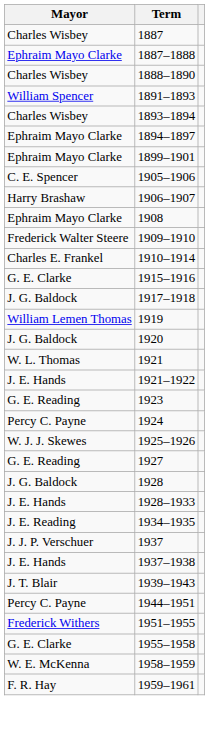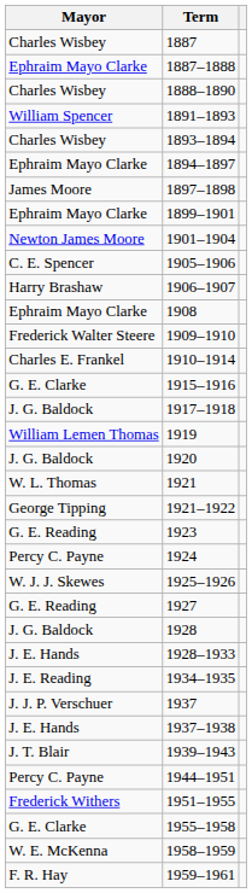 <table class="wikitable">
 <tr>
 <th>Mayor</th>
 <th>Term</th>
 <th></th>
 </tr>
 <tr>
 <td>Charles Wisbey</td>
 <td>1887</td>
 <td></td>
 </tr>
 <tr>
 <td><a href='#'>Ephraim Mayo Clarke</a></td>
 <td>1887–1888</td>
 <td></td>
 </tr>
 <tr>
 <td>Charles Wisbey</td>
 <td>1888–1890</td>
 <td></td>
 </tr>
 <tr>
 <td><a href='#'>William Spencer</a></td>
 <td>1891–1893</td>
 <td></td>
 </tr>
 <tr>
 <td>Charles Wisbey</td>
 <td>1893–1894</td>
 <td></td>
 </tr>
 <tr>
 <td>Ephraim Mayo Clarke</td>
 <td>1894–1897</td>
 <td></td>
 </tr>
 <tr>
+<td>James Moore</td>
+<td>1897–1898</td>
+<td></td>
+</tr>
+<tr>
 <td>Ephraim Mayo Clarke</td>
 <td>1899–1901</td>
+<td></td>
+</tr>
+<tr>
+<td><a href='#'>Newton James Moore</a></td>
+<td>1901–1904</td>
 <td></td>
 </tr>
 <tr>
 <td>C. E. Spencer</td>
 <td>1905–1906</td>
 <td></td>
 </tr>
 <tr>
 <td>Harry Brashaw</td>
 <td>1906–1907</td>
 <td></td>
 </tr>
 <tr>
 <td>Ephraim Mayo Clarke</td>
 <td>1908</td>
 <td></td>
 </tr>
 <tr>
 <td>Frederick Walter Steere</td>
 <td>1909–1910</td>
 <td></td>
 </tr>
 <tr>
 <td>Charles E. Frankel</td>
 <td>1910–1914</td>
 <td></td>
 </tr>
 <tr>
 <td>G. E. Clarke</td>
 <td>1915–1916</td>
 <td></td>
 </tr>
 <tr>
 <td>J. G. Baldock</td>
 <td>1917–1918</td>
 <td></td>
 </tr>
 <tr>
 <td><a href='#'>William Lemen Thomas</a></td>
 <td>1919</td>
 <td></td>
 </tr>
 <tr>
 <td>J. G. Baldock</td>
 <td>1920</td>
 <td></td>
 </tr>
 <tr>
 <td>W. L. Thomas</td>
 <td>1921</td>
 <td></td>
 </tr>
 <tr>
-<td>J. E. Hands</td>
+<td>George Tipping</td>
 <td>1921–1922</td>
 <td></td>
 </tr>
 <tr>
 <td>G. E. Reading</td>
 <td>1923</td>
 <td></td>
 </tr>
 <tr>
 <td>Percy C. Payne</td>
 <td>1924</td>
 <td></td>
 </tr>
 <tr>
 <td>W. J. J. Skewes</td>
 <td>1925–1926</td>
 <td></td>
 </tr>
 <tr>
 <td>G. E. Reading</td>
 <td>1927</td>
 <td></td>
 </tr>
 <tr>
 <td>J. G. Baldock</td>
 <td>1928</td>
 <td></td>
 </tr>
 <tr>
 <td>J. E. Hands</td>
 <td>1928–1933</td>
 <td></td>
 </tr>
 <tr>
 <td>J. E. Reading</td>
 <td>1934–1935</td>
 <td></td>
 </tr>
 <tr>
 <td>J. J. P. Verschuer</td>
 <td>1937</td>
 <td></td>
 </tr>
 <tr>
 <td>J. E. Hands</td>
 <td>1937–1938</td>
 <td></td>
 </tr>
 <tr>
 <td>J. T. Blair</td>
 <td>1939–1943</td>
 <td></td>
 </tr>
 <tr>
 <td>Percy C. Payne</td>
 <td>1944–1951</td>
 <td></td>
 </tr>
 <tr>
 <td><a href='#'>Frederick Withers</a></td>
 <td>1951–1955</td>
 <td></td>
 </tr>
 <tr>
 <td>G. E. Clarke</td>
 <td>1955–1958</td>
 <td></td>
 </tr>
 <tr>
 <td>W. E. McKenna</td>
 <td>1958–1959</td>
 <td></td>
 </tr>
 <tr>
 <td>F. R. Hay</td>
 <td>1959–1961</td>
 <td></td>
 </tr>
 </table>
